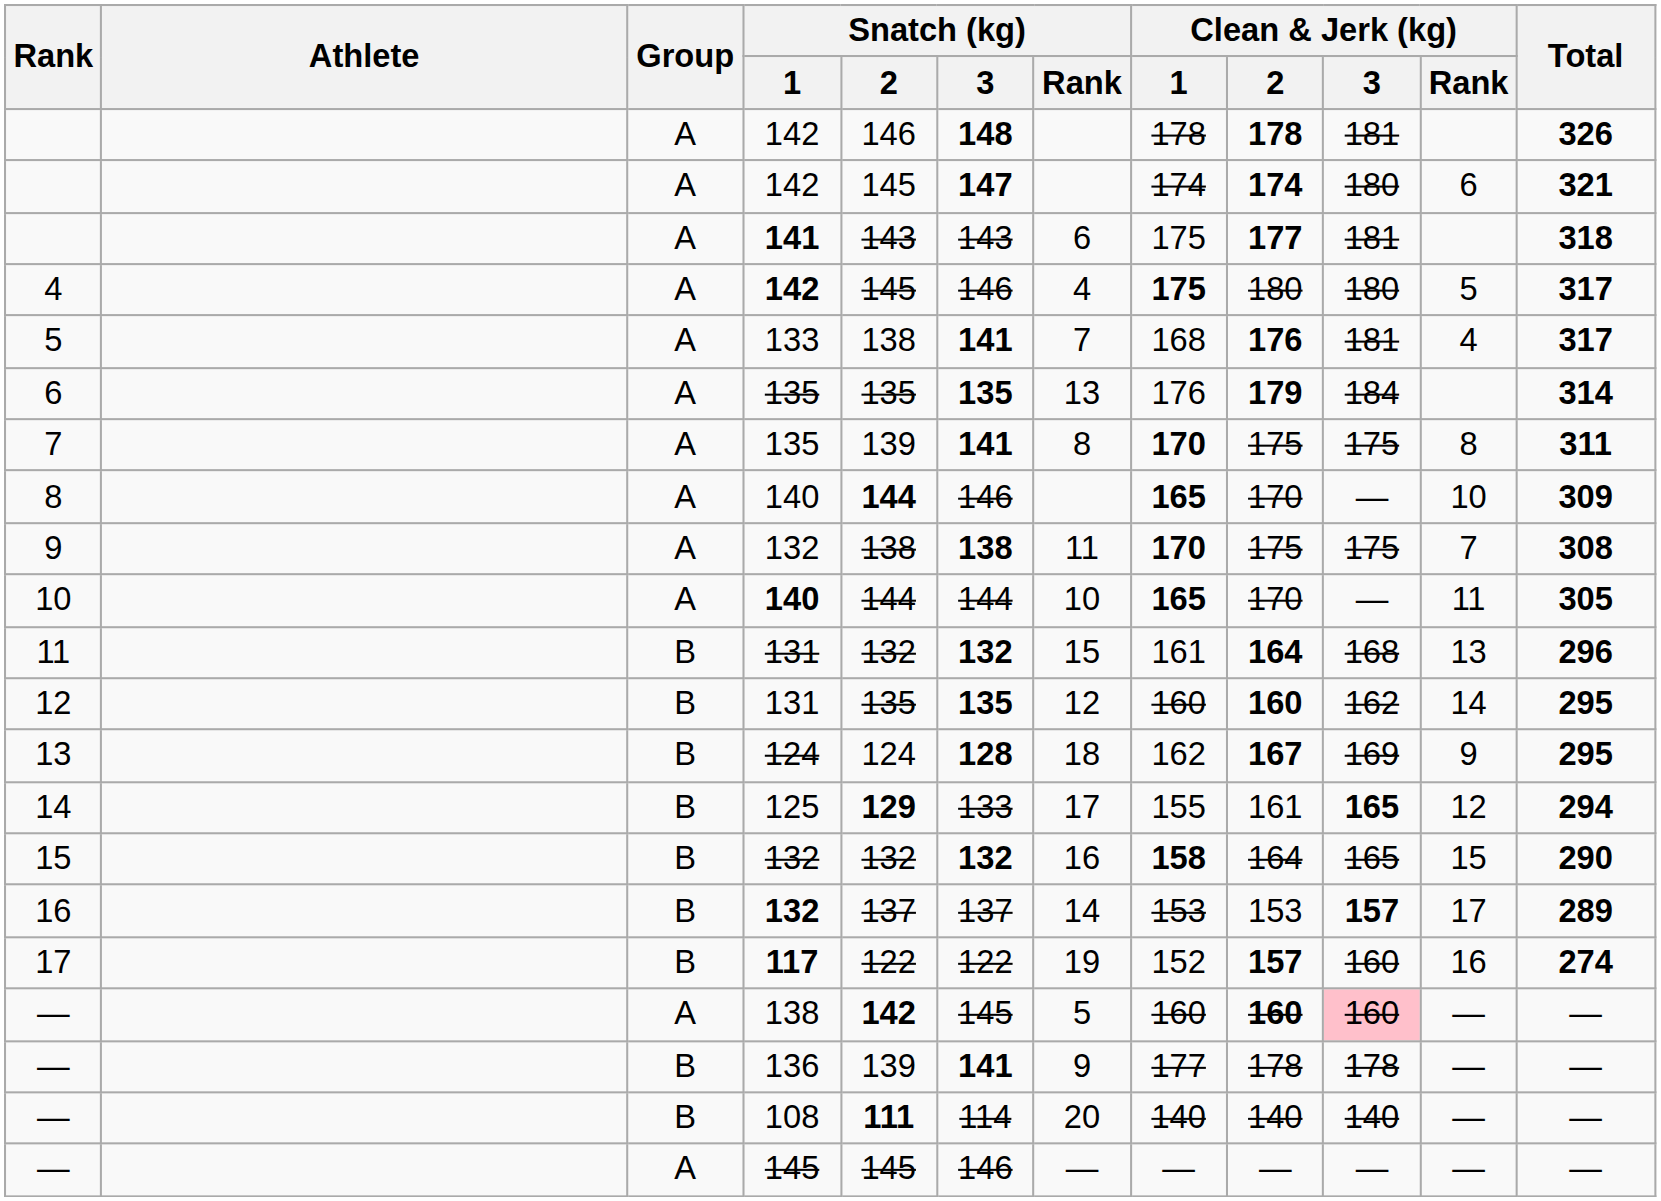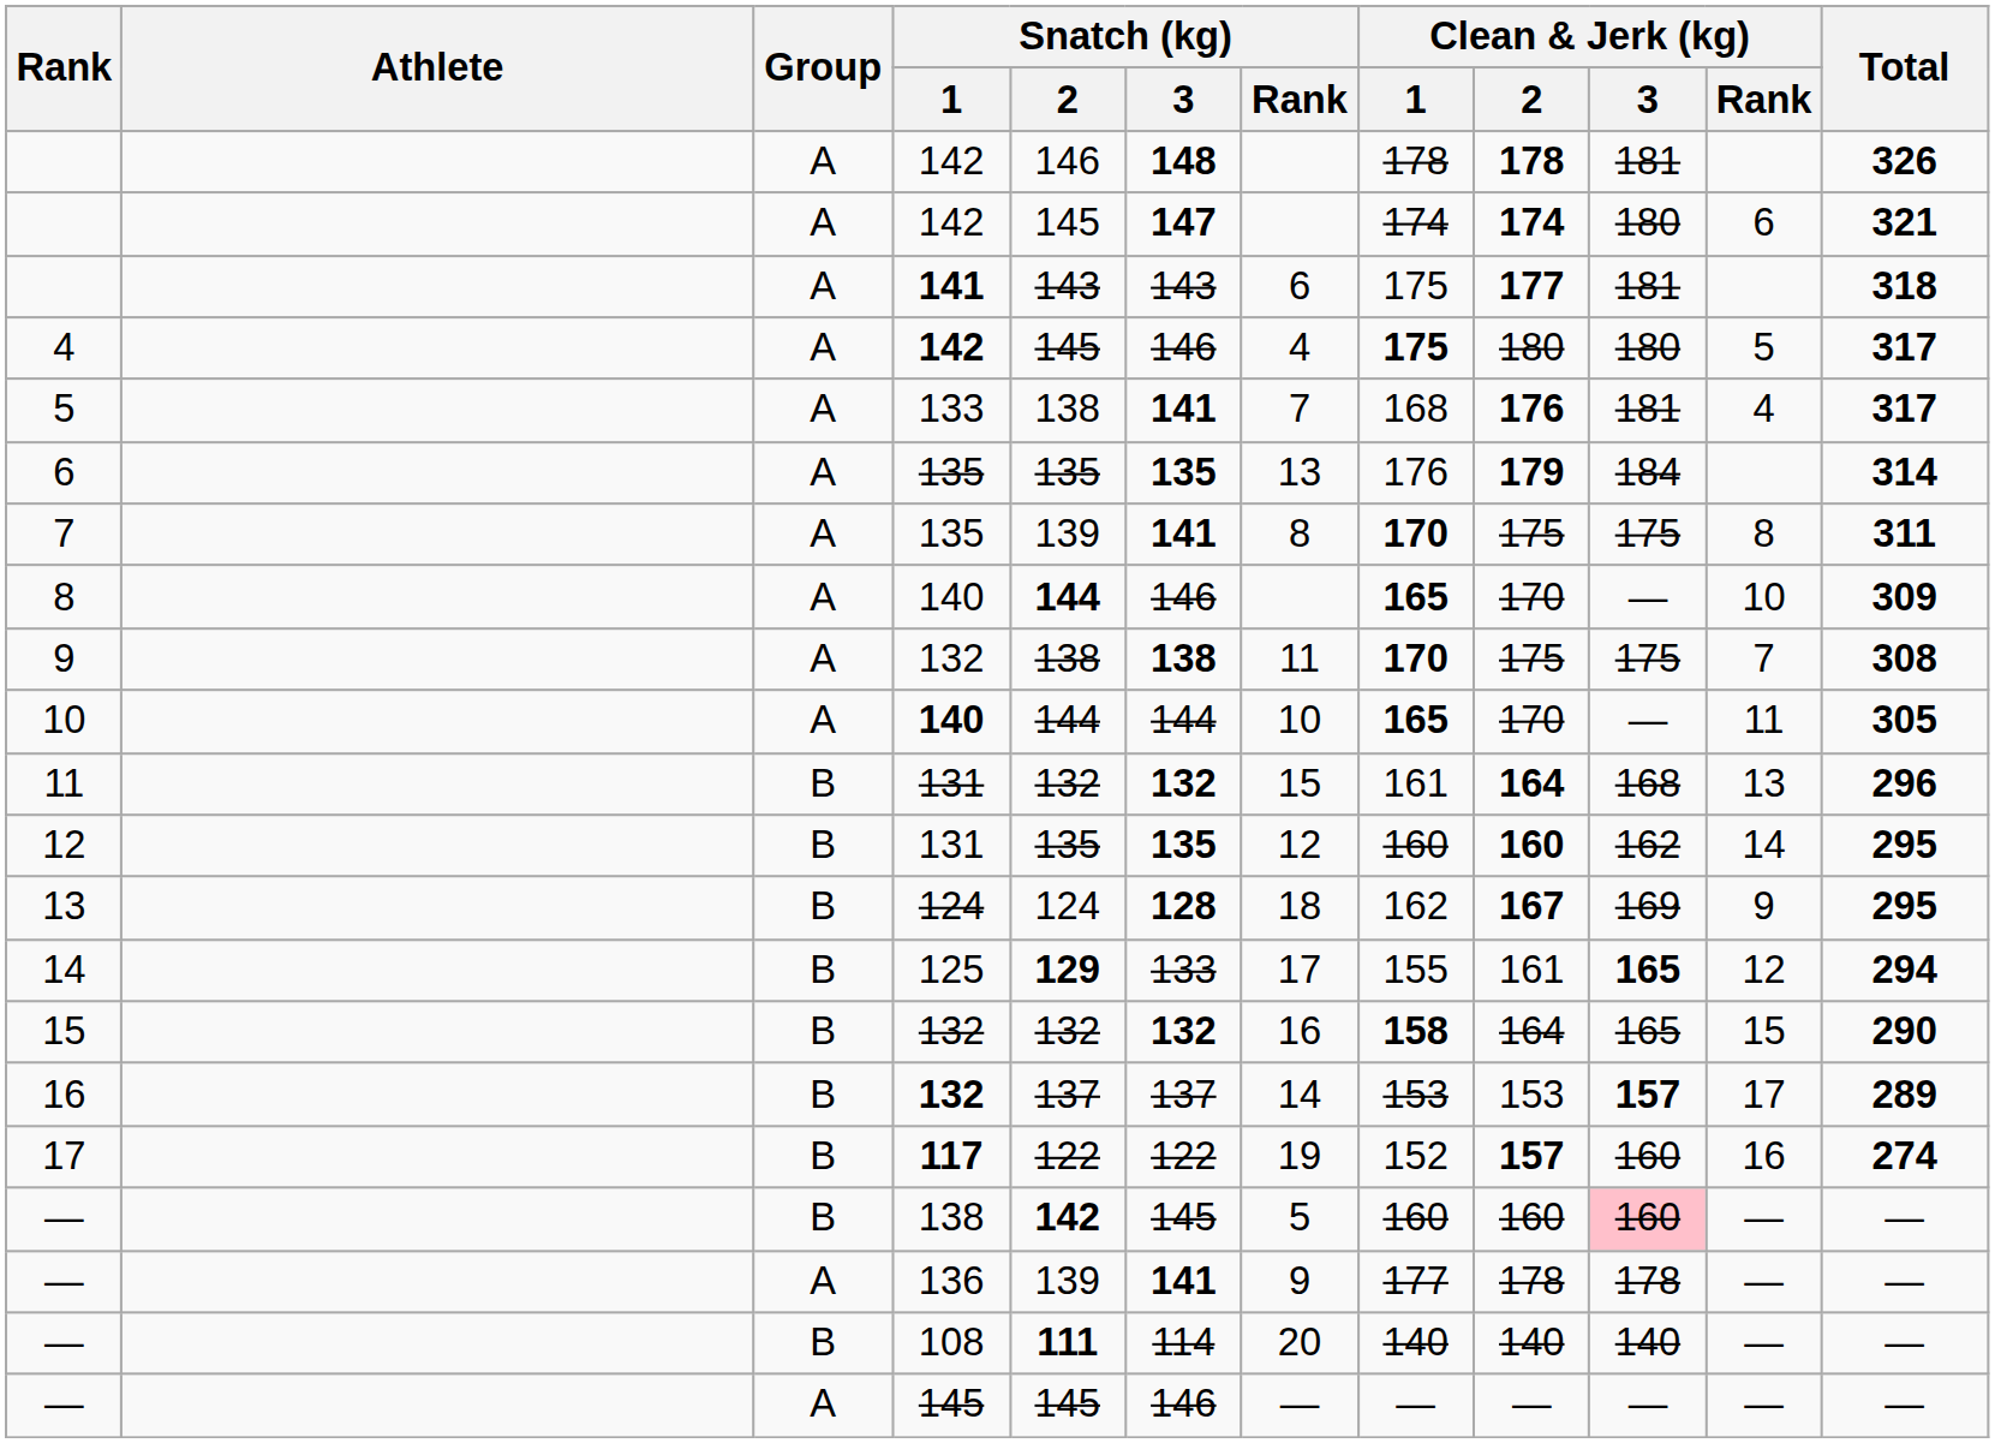 <table class = "wikitable" style="text-align:center;">
 <tr>
 <th rowspan=2 width=40>Rank</th>
 <th rowspan=2 width=250>Athlete</th>
 <th rowspan=2 width=50>Group</th>
 <th colspan=4>Snatch (kg)</th>
 <th colspan=4>Clean & Jerk (kg)</th>
 <th rowspan=2 width=60>Total</th>
 </tr>
 <tr>
 <th width=40>1</th>
 <th width=40>2</th>
 <th width=40>3</th>
 <th width=40>Rank</th>
 <th width=40>1</th>
 <th width=40>2</th>
 <th width=40>3</th>
 <th width=40>Rank</th>
 </tr>
 <tr>
 <td></td>
 <td align=left></td>
 <td>A</td>
 <td>142</td>
 <td>146</td>
 <td><strong>148</strong></td>
 <td></td>
 <td><s>178</s></td>
 <td><strong>178</strong></td>
 <td><s>181</s></td>
 <td></td>
 <td><strong>326</strong></td>
 </tr>
 <tr>
 <td></td>
 <td align=left></td>
 <td>A</td>
 <td>142</td>
 <td>145</td>
 <td><strong>147</strong></td>
 <td></td>
 <td><s>174</s></td>
 <td><strong>174</strong></td>
 <td><s>180</s></td>
 <td>6</td>
 <td><strong>321</strong></td>
 </tr>
 <tr>
 <td></td>
 <td align=left></td>
 <td>A</td>
 <td><strong>141</strong></td>
 <td><s>143</s></td>
 <td><s>143</s></td>
 <td>6</td>
 <td>175</td>
 <td><strong>177</strong></td>
 <td><s>181</s></td>
 <td></td>
 <td><strong>318</strong></td>
 </tr>
 <tr>
 <td>4</td>
 <td align=left></td>
 <td>A</td>
 <td><strong>142</strong></td>
 <td><s>145</s></td>
 <td><s>146</s></td>
 <td>4</td>
 <td><strong>175</strong></td>
 <td><s>180</s></td>
 <td><s>180</s></td>
 <td>5</td>
 <td><strong>317</strong></td>
 </tr>
 <tr>
 <td>5</td>
 <td align=left></td>
 <td>A</td>
 <td>133</td>
 <td>138</td>
 <td><strong>141</strong></td>
 <td>7</td>
 <td>168</td>
 <td><strong>176</strong></td>
 <td><s>181</s></td>
 <td>4</td>
 <td><strong>317</strong></td>
 </tr>
 <tr>
 <td>6</td>
 <td align=left></td>
 <td>A</td>
 <td><s>135</s></td>
 <td><s>135</s></td>
 <td><strong>135</strong></td>
 <td>13</td>
 <td>176</td>
 <td><strong>179</strong></td>
 <td><s>184</s></td>
 <td></td>
 <td><strong>314</strong></td>
 </tr>
 <tr>
 <td>7</td>
 <td align=left></td>
 <td>A</td>
 <td>135</td>
 <td>139</td>
 <td><strong>141</strong></td>
 <td>8</td>
 <td><strong>170</strong></td>
 <td><s>175</s></td>
 <td><s>175</s></td>
 <td>8</td>
 <td><strong>311</strong></td>
 </tr>
 <tr>
 <td>8</td>
 <td align=left></td>
 <td>A</td>
 <td>140</td>
 <td><strong>144</strong></td>
 <td><s>146</s></td>
 <td></td>
 <td><strong>165</strong></td>
 <td><s>170</s></td>
 <td>—</td>
 <td>10</td>
 <td><strong>309</strong></td>
 </tr>
 <tr>
 <td>9</td>
 <td align=left></td>
 <td>A</td>
 <td>132</td>
 <td><s>138</s></td>
 <td><strong>138</strong></td>
 <td>11</td>
 <td><strong>170</strong></td>
 <td><s>175</s></td>
 <td><s>175</s></td>
 <td>7</td>
 <td><strong>308</strong></td>
 </tr>
 <tr>
 <td>10</td>
 <td align=left></td>
 <td>A</td>
 <td><strong>140</strong></td>
 <td><s>144</s></td>
 <td><s>144</s></td>
 <td>10</td>
 <td><strong>165</strong></td>
 <td><s>170</s></td>
 <td>—</td>
 <td>11</td>
 <td><strong>305</strong></td>
 </tr>
 <tr>
 <td>11</td>
 <td align=left></td>
 <td>B</td>
 <td><s>131</s></td>
 <td><s>132</s></td>
 <td><strong>132</strong></td>
 <td>15</td>
 <td>161</td>
 <td><strong>164</strong></td>
 <td><s>168</s></td>
 <td>13</td>
 <td><strong>296</strong></td>
 </tr>
 <tr>
 <td>12</td>
 <td align=left></td>
 <td>B</td>
 <td>131</td>
 <td><s>135</s></td>
 <td><strong>135</strong></td>
 <td>12</td>
 <td><s>160</s></td>
 <td><strong>160</strong></td>
 <td><s>162</s></td>
 <td>14</td>
 <td><strong>295</strong></td>
 </tr>
 <tr>
 <td>13</td>
 <td align=left></td>
 <td>B</td>
 <td><s>124</s></td>
 <td>124</td>
 <td><strong>128</strong></td>
 <td>18</td>
 <td>162</td>
 <td><strong>167</strong></td>
 <td><s>169</s></td>
 <td>9</td>
 <td><strong>295</strong></td>
 </tr>
 <tr>
 <td>14</td>
 <td align=left></td>
 <td>B</td>
 <td>125</td>
 <td><strong>129</strong></td>
 <td><s>133</s></td>
 <td>17</td>
 <td>155</td>
 <td>161</td>
 <td><strong>165</strong></td>
 <td>12</td>
 <td><strong>294</strong></td>
 </tr>
 <tr>
 <td>15</td>
 <td align=left></td>
 <td>B</td>
 <td><s>132</s></td>
 <td><s>132</s></td>
 <td><strong>132</strong></td>
 <td>16</td>
 <td><strong>158</strong></td>
 <td><s>164</s></td>
 <td><s>165</s></td>
 <td>15</td>
 <td><strong>290</strong></td>
 </tr>
 <tr>
 <td>16</td>
 <td align=left></td>
 <td>B</td>
 <td><strong>132</strong></td>
 <td><s>137</s></td>
 <td><s>137</s></td>
 <td>14</td>
 <td><s>153</s></td>
 <td>153</td>
 <td><strong>157</strong></td>
 <td>17</td>
 <td><strong>289</strong></td>
 </tr>
 <tr>
 <td>17</td>
 <td align=left></td>
 <td>B</td>
 <td><strong>117</strong></td>
 <td><s>122</s></td>
 <td><s>122</s></td>
 <td>19</td>
 <td>152</td>
 <td><strong>157</strong></td>
 <td><s>160</s></td>
 <td>16</td>
 <td><strong>274</strong></td>
 </tr>
 <tr>
 <td>—</td>
 <td align=left></td>
-<td>A</td>
+<td>B</td>
 <td>138</td>
 <td><strong>142</strong></td>
 <td><s>145</s></td>
 <td>5</td>
 <td><s>160</s></td>
-<td><strong><s>160</s></strong></td>
+<td><s>160</s></td>
 <td style="background: pink;"><s>160</s></td>
 <td>—</td>
 <td>—</td>
 </tr>
 <tr>
 <td>—</td>
 <td align=left></td>
-<td>B</td>
+<td>A</td>
 <td>136</td>
 <td>139</td>
 <td><strong>141</strong></td>
 <td>9</td>
 <td><s>177</s></td>
 <td><s>178</s></td>
 <td><s>178</s></td>
 <td>—</td>
 <td>—</td>
 </tr>
 <tr>
 <td>—</td>
 <td align=left></td>
 <td>B</td>
 <td>108</td>
 <td><strong>111</strong></td>
 <td><s>114</s></td>
 <td>20</td>
 <td><s>140</s></td>
 <td><s>140</s></td>
 <td><s>140</s></td>
 <td>—</td>
 <td>—</td>
 </tr>
 <tr>
 <td>—</td>
 <td align=left></td>
 <td>A</td>
 <td><s>145</s></td>
 <td><s>145</s></td>
 <td><s>146</s></td>
 <td>—</td>
 <td>—</td>
 <td>—</td>
 <td>—</td>
 <td>—</td>
 <td>—</td>
 </tr>
 </table>
